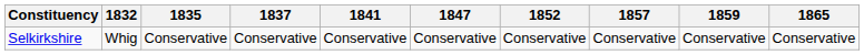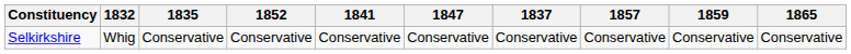 <table class=wikitable sortable>
 <tr>
 <th>Constituency</th>
 <th>1832</th>
 <th>1835</th>
-<th>1837</th>
+<th>1852</th>
 <th>1841</th>
 <th>1847</th>
-<th>1852</th>
+<th>1837</th>
 <th>1857</th>
 <th>1859</th>
 <th>1865</th>
 </tr>
 <tr>
 <td><a href='#'>Selkirkshire</a></td>
 <td bgcolor=>Whig</td>
 <td bgcolor=>Conservative</td>
 <td bgcolor=>Conservative</td>
 <td bgcolor=>Conservative</td>
 <td bgcolor=>Conservative</td>
 <td bgcolor=>Conservative</td>
 <td bgcolor=>Conservative</td>
 <td bgcolor=>Conservative</td>
 <td bgcolor=>Conservative</td>
 </tr>
 </table>
